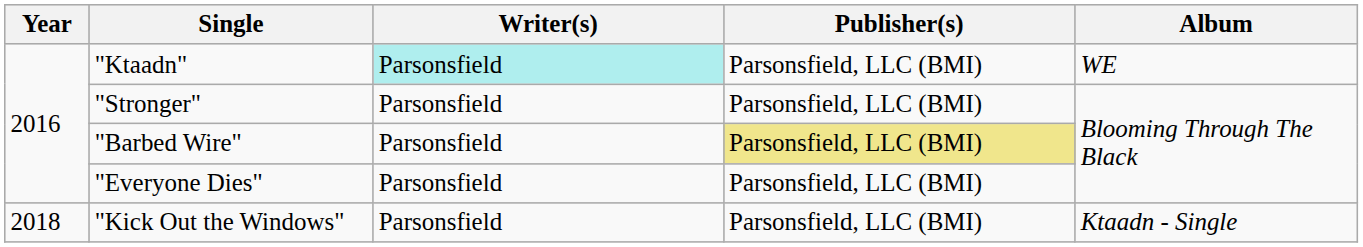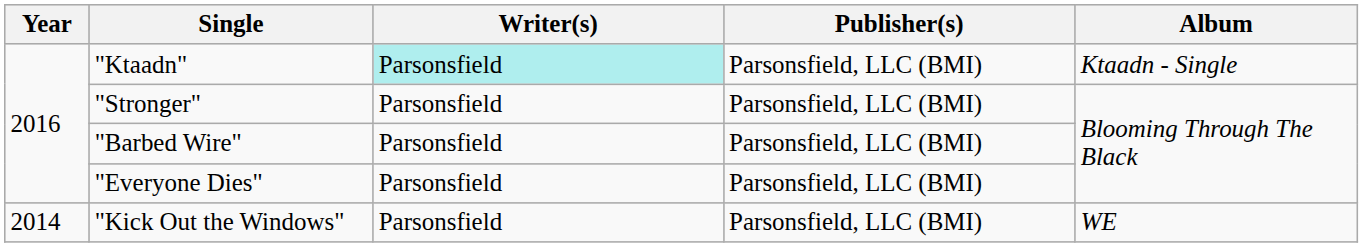 <table class="wikitable">
 <tr>
 <th scope="col" style="width: 50px;">Year</th>
 <th scope="col" style="width: 200px;">Single</th>
 <th scope="col" style="width: 250px;">Writer(s)</th>
 <th scope="col" style="width: 250px;">Publisher(s)</th>
 <th scope="col" style="width: 200px;">Album</th>
 </tr>
 <tr>
 <td rowspan="4">2016</td>
 <td>"Ktaadn"</td>
 <td style="background: paleturquoise;">Parsonsfield</td>
 <td>Parsonsfield, LLC (BMI)</td>
-<td><em>WE</em></td>
+<td><em>Ktaadn - Single</em></td>
 </tr>
 <tr>
 <td>"Stronger"</td>
 <td>Parsonsfield</td>
 <td>Parsonsfield, LLC (BMI)</td>
 <td rowspan="3"><em>Blooming Through The Black</em></td>
 </tr>
 <tr>
 <td>"Barbed Wire"</td>
 <td>Parsonsfield</td>
-<td style="background: khaki;">Parsonsfield, LLC (BMI)</td>
+<td>Parsonsfield, LLC (BMI)</td>
 </tr>
 <tr>
 <td>"Everyone Dies"</td>
 <td>Parsonsfield</td>
 <td>Parsonsfield, LLC (BMI)</td>
 </tr>
 <tr>
-<td rowspan="1">2018</td>
+<td rowspan="1">2014</td>
 <td>"Kick Out the Windows"</td>
 <td>Parsonsfield</td>
 <td>Parsonsfield, LLC (BMI)</td>
-<td><em>Ktaadn - Single</em></td>
+<td><em>WE</em></td>
 </tr>
 </table>
